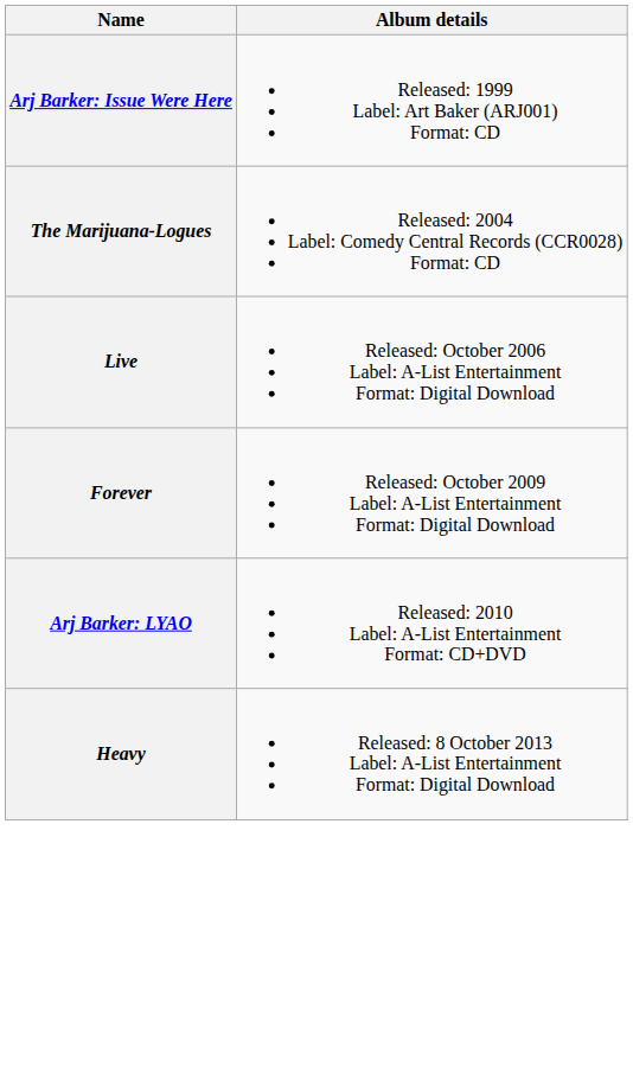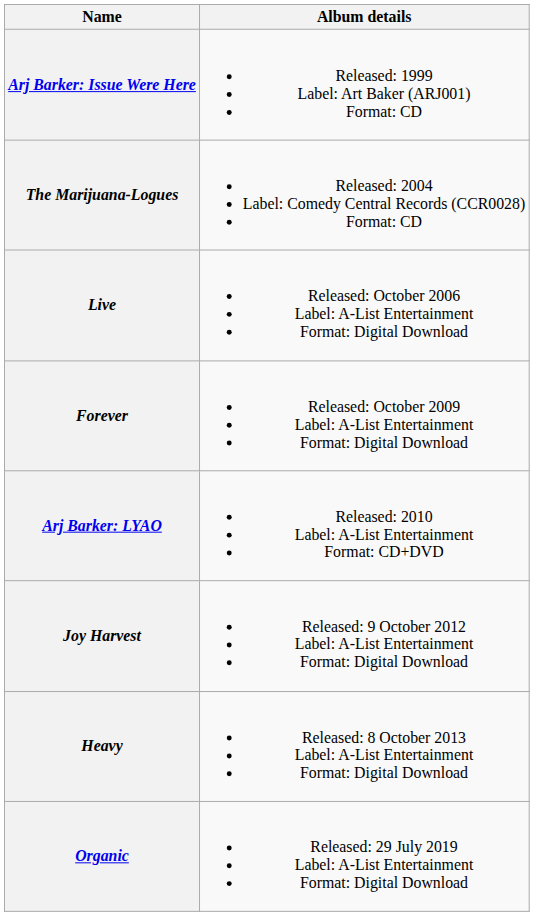 <table class="wikitable" style="text-align:center;">
 <tr>
 <th rowspan="1">Name</th>
 <th rowspan="1">Album details</th>
 </tr>
 <tr>
 <th scope="row"><em><a href='#'>Arj Barker: Issue Were Here</a></em></th>
 <td><br><ul><li>Released: 1999</li><li>Label: Art Baker (ARJ001)</li><li>Format: CD</li></ul></td>
 </tr>
 <tr>
 <th scope="row"><em>The Marijuana-Logues</em> <br> </th>
 <td><br><ul><li>Released: 2004</li><li>Label: Comedy Central Records (CCR0028)</li><li>Format: CD</li></ul></td>
 </tr>
 <tr>
 <th scope="row"><em>Live</em></th>
 <td><br><ul><li>Released: October 2006</li><li>Label: A-List Entertainment</li><li>Format: Digital Download</li></ul></td>
 </tr>
 <tr>
 <th scope="row"><em>Forever</em></th>
 <td><br><ul><li>Released: October 2009</li><li>Label: A-List Entertainment</li><li>Format: Digital Download</li></ul></td>
 </tr>
 <tr>
 <th scope="row"><em><a href='#'>Arj Barker: LYAO</a></em></th>
 <td><br><ul><li>Released: 2010</li><li>Label: A-List Entertainment</li><li>Format: CD+DVD</li></ul></td>
 </tr>
 <tr>
+<th scope="row"><em>Joy Harvest</em></th>
+<td><br><ul><li>Released: 9 October 2012</li><li>Label: A-List Entertainment</li><li>Format: Digital Download</li></ul></td>
+</tr>
+<tr>
 <th scope="row"><em>Heavy</em></th>
 <td><br><ul><li>Released: 8 October 2013</li><li>Label: A-List Entertainment</li><li>Format: Digital Download</li></ul></td>
 </tr>
+<tr>
+<th scope="row"><em><a href='#'>Organic</a></em></th>
+<td><br><ul><li>Released: 29 July 2019</li><li>Label: A-List Entertainment</li><li>Format: Digital Download</li></ul></td>
+</tr>
 </table>
